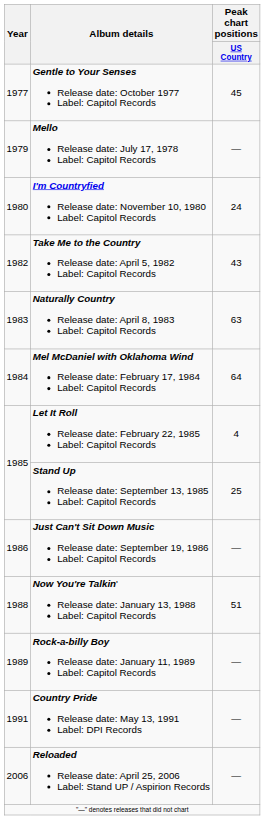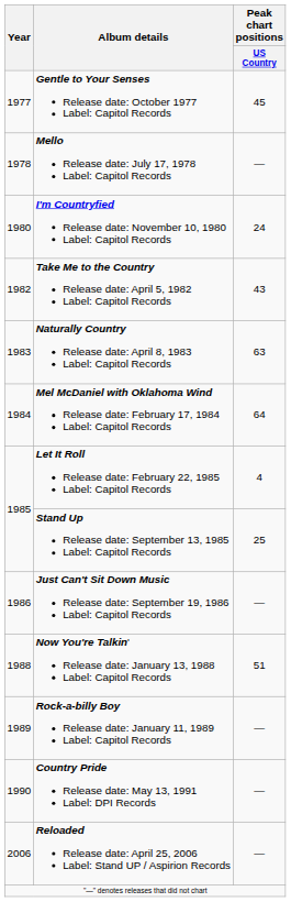 <table class="wikitable" style="text-align:center;">
 <tr>
 <th rowspan="2">Year</th>
 <th rowspan="2">Album details</th>
 <th>Peak chart positions</th>
 </tr>
 <tr style="font-size:smaller;">
 <th style="width:35px;"><a href='#'>US Country</a></th>
 </tr>
 <tr>
 <td>1977</td>
 <td style="text-align:left;"><strong><em>Gentle to Your Senses</em></strong><br><ul><li>Release date: October 1977</li><li>Label: Capitol Records</li></ul></td>
 <td>45</td>
 </tr>
 <tr>
-<td>1979</td>
+<td>1978</td>
 <td style="text-align:left;"><strong><em>Mello</em></strong><br><ul><li>Release date: July 17, 1978</li><li>Label: Capitol Records</li></ul></td>
 <td>—</td>
 </tr>
 <tr>
 <td>1980</td>
 <td style="text-align:left;"><strong><em><a href='#'>I'm Countryfied</a></em></strong><br><ul><li>Release date: November 10, 1980</li><li>Label: Capitol Records</li></ul></td>
 <td>24</td>
 </tr>
 <tr>
 <td>1982</td>
 <td style="text-align:left;"><strong><em>Take Me to the Country</em></strong><br><ul><li>Release date: April 5, 1982</li><li>Label: Capitol Records</li></ul></td>
 <td>43</td>
 </tr>
 <tr>
 <td>1983</td>
 <td style="text-align:left;"><strong><em>Naturally Country</em></strong><br><ul><li>Release date: April 8, 1983</li><li>Label: Capitol Records</li></ul></td>
 <td>63</td>
 </tr>
 <tr>
 <td>1984</td>
 <td style="text-align:left;"><strong><em>Mel McDaniel with Oklahoma Wind</em></strong><br><ul><li>Release date: February 17, 1984</li><li>Label: Capitol Records</li></ul></td>
 <td>64</td>
 </tr>
 <tr>
 <td rowspan="2">1985</td>
 <td style="text-align:left;"><strong><em>Let It Roll</em></strong><br><ul><li>Release date: February 22, 1985</li><li>Label: Capitol Records</li></ul></td>
 <td>4</td>
 </tr>
 <tr>
 <td style="text-align:left;"><strong><em>Stand Up</em></strong><br><ul><li>Release date: September 13, 1985</li><li>Label: Capitol Records</li></ul></td>
 <td>25</td>
 </tr>
 <tr>
 <td>1986</td>
 <td style="text-align:left;"><strong><em>Just Can't Sit Down Music</em></strong><br><ul><li>Release date: September 19, 1986</li><li>Label: Capitol Records</li></ul></td>
 <td>—</td>
 </tr>
 <tr>
 <td>1988</td>
 <td style="text-align:left;"><strong><em>Now You're Talkin</em></strong>'<br><ul><li>Release date: January 13, 1988</li><li>Label: Capitol Records</li></ul></td>
 <td>51</td>
 </tr>
 <tr>
 <td>1989</td>
 <td style="text-align:left;"><strong><em>Rock-a-billy Boy</em></strong><br><ul><li>Release date: January 11, 1989</li><li>Label: Capitol Records</li></ul></td>
 <td>—</td>
 </tr>
 <tr>
-<td>1991</td>
+<td>1990</td>
 <td style="text-align:left;"><strong><em>Country Pride</em></strong><br><ul><li>Release date: May 13, 1991</li><li>Label: DPI Records</li></ul></td>
 <td>—</td>
 </tr>
 <tr>
 <td>2006</td>
 <td style="text-align:left;"><strong><em>Reloaded</em></strong><br><ul><li>Release date: April 25, 2006</li><li>Label: Stand UP / Aspirion Records</li></ul></td>
 <td>—</td>
 </tr>
 <tr>
 <td colspan="10" style="font-size:8pt">"—" denotes releases that did not chart</td>
 </tr>
 </table>
